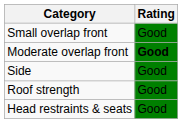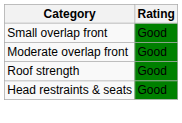 <table class="wikitable" align=right>
 <tr>
 <th>Category</th>
 <th>Rating</th>
 </tr>
 <tr>
 <td>Small overlap front</td>
 <td style="background: green">Good</td>
 </tr>
 <tr>
 <td>Moderate overlap front</td>
-<td style="background: green"><strong>Good</strong></td>
-</tr>
-<tr>
-<td>Side</td>
 <td style="background: green">Good</td>
 </tr>
 <tr>
 <td>Roof strength</td>
 <td style="background: green">Good</td>
 </tr>
 <tr>
 <td>Head restraints & seats</td>
 <td style="background: green">Good</td>
 </tr>
 </table>
